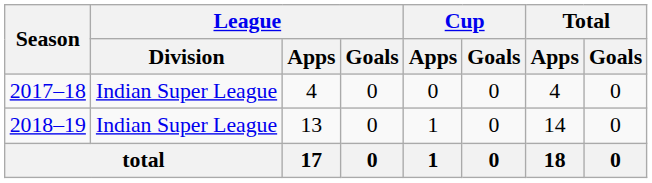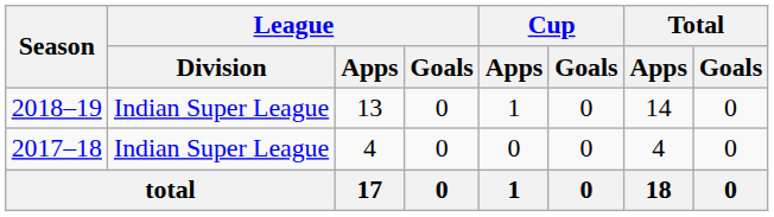 <table class="wikitable" style="text-align: center;">
 <tr>
 <th rowspan="2">Season</th>
 <th colspan="3"><a href='#'>League</a></th>
 <th colspan="2"><a href='#'>Cup</a></th>
 <th colspan="2">Total</th>
 </tr>
 <tr>
 <th>Division</th>
 <th>Apps</th>
 <th>Goals</th>
 <th>Apps</th>
 <th>Goals</th>
 <th>Apps</th>
 <th>Goals</th>
 </tr>
 <tr>
+<td><a href='#'>2018–19</a></td>
+<td><a href='#'>Indian Super League</a></td>
+<td>13</td>
+<td>0</td>
+<td>1</td>
+<td>0</td>
+<td>14</td>
+<td>0</td>
+</tr>
+<tr>
 <td><a href='#'>2017–18</a></td>
 <td><a href='#'>Indian Super League</a></td>
 <td>4</td>
 <td>0</td>
 <td>0</td>
 <td>0</td>
 <td>4</td>
-<td>0</td>
-</tr>
-<tr>
-<td><a href='#'>2018–19</a></td>
-<td><a href='#'>Indian Super League</a></td>
-<td>13</td>
-<td>0</td>
-<td>1</td>
-<td>0</td>
-<td>14</td>
 <td>0</td>
 </tr>
 <tr>
 <th colspan="2">total</th>
 <th>17</th>
 <th>0</th>
 <th>1</th>
 <th>0</th>
 <th>18</th>
 <th>0</th>
 </tr>
 </table>
